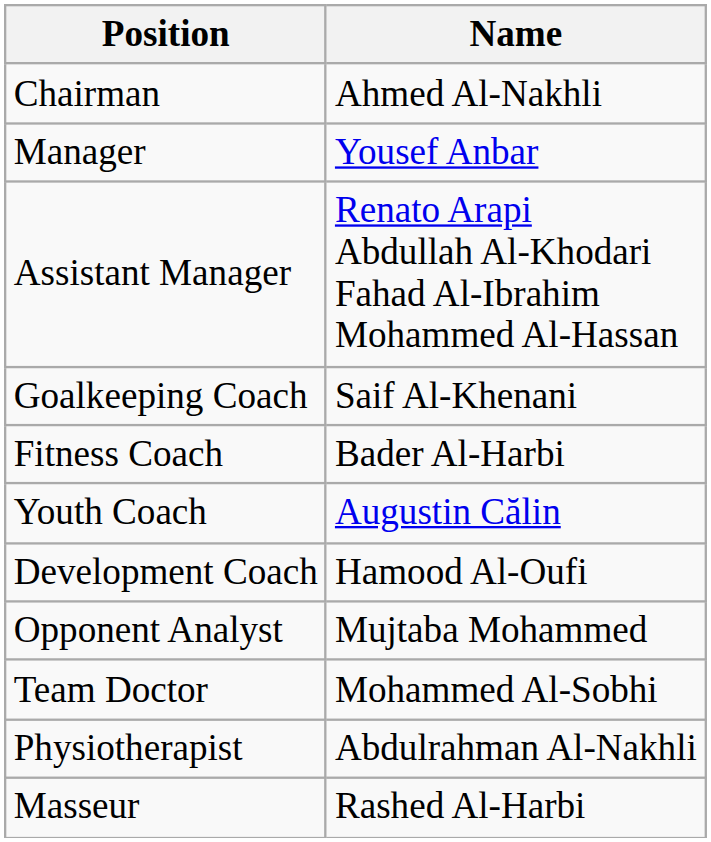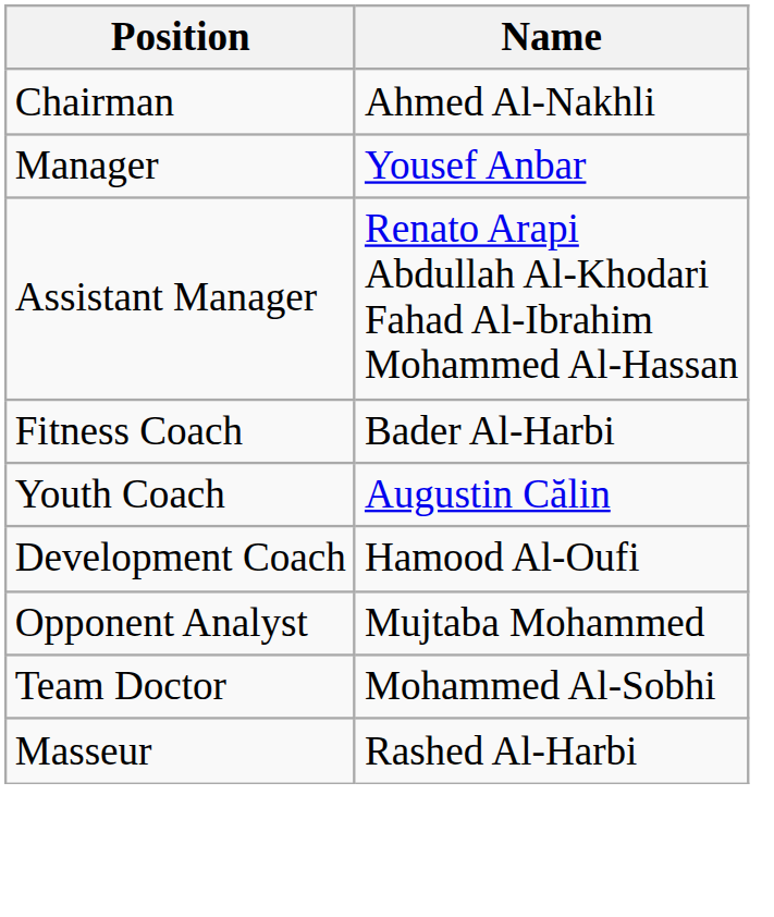 <table class="wikitable">
 <tr>
 <th>Position</th>
 <th>Name</th>
 </tr>
 <tr>
 <td>Chairman</td>
 <td> Ahmed Al-Nakhli</td>
 </tr>
 <tr>
 <td>Manager</td>
 <td> <a href='#'>Yousef Anbar</a></td>
 </tr>
 <tr>
 <td>Assistant Manager</td>
 <td> <a href='#'>Renato Arapi</a> <br>  Abdullah Al-Khodari <br>  Fahad Al-Ibrahim  <br>  Mohammed Al-Hassan</td>
-</tr>
-<tr>
-<td>Goalkeeping Coach</td>
-<td> Saif Al-Khenani</td>
 </tr>
 <tr>
 <td>Fitness Coach</td>
 <td> Bader Al-Harbi</td>
 </tr>
 <tr>
 <td>Youth Coach</td>
 <td> <a href='#'>Augustin Călin</a></td>
 </tr>
 <tr>
 <td>Development Coach</td>
 <td> Hamood Al-Oufi</td>
 </tr>
 <tr>
 <td>Opponent Analyst</td>
 <td> Mujtaba Mohammed</td>
 </tr>
 <tr>
 <td>Team Doctor</td>
 <td> Mohammed Al-Sobhi</td>
 </tr>
 <tr>
-<td>Physiotherapist</td>
-<td> 	Abdulrahman Al-Nakhli</td>
-</tr>
-<tr>
 <td>Masseur</td>
 <td> Rashed Al-Harbi</td>
 </tr>
 </table>
